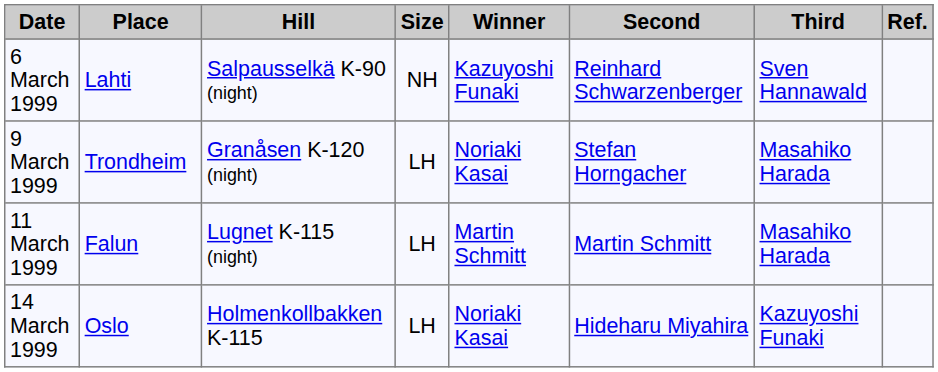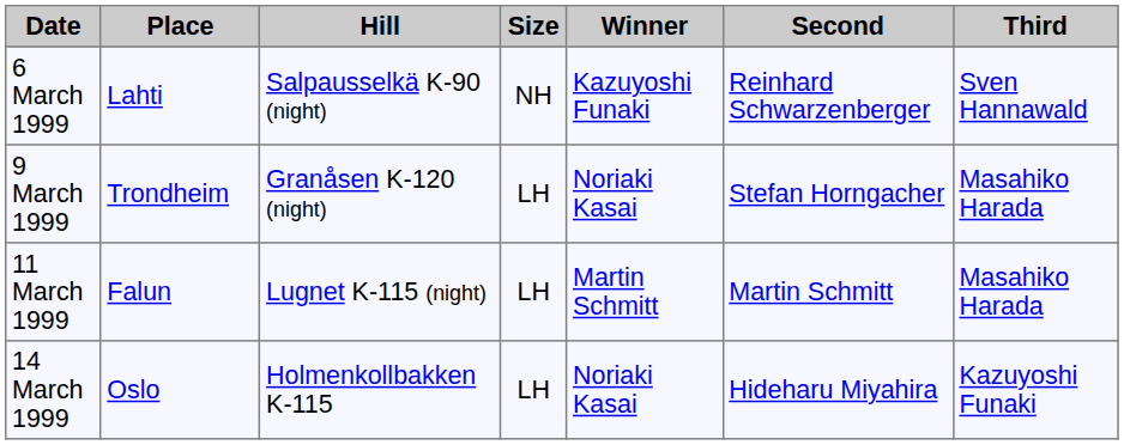 <table cellpadding="3" cellspacing="0" border="1" style="background:#f7f8ff; font-size:90%; border:gray solid 1px; border-collapse:collapse;">
 <tr style="background:#ccc; text-align:center;">
 <th width="100">Date</th>
 <th width="200">Place</th>
 <th width="215">Hill</th>
 <th width="40">Size</th>
 <th width="200">Winner</th>
 <th width="200">Second</th>
 <th width="200">Third</th>
-<th width="10">Ref.</th>
 </tr>
 <tr>
 <td>6 March 1999</td>
 <td> <a href='#'>Lahti</a></td>
 <td><a href='#'>Salpausselkä</a> K-90 <small>(night)</small></td>
 <td align=center>NH</td>
 <td> <a href='#'>Kazuyoshi Funaki</a></td>
 <td> <a href='#'>Reinhard Schwarzenberger</a></td>
 <td> <a href='#'>Sven Hannawald</a></td>
-<td></td>
 </tr>
 <tr>
 <td>9 March 1999</td>
 <td> <a href='#'>Trondheim</a></td>
 <td><a href='#'>Granåsen</a> K-120 <small>(night)</small></td>
 <td align=center>LH</td>
 <td> <a href='#'>Noriaki Kasai</a></td>
 <td> <a href='#'>Stefan Horngacher</a></td>
 <td> <a href='#'>Masahiko Harada</a></td>
-<td></td>
 </tr>
 <tr>
 <td>11 March 1999</td>
 <td> <a href='#'>Falun</a></td>
 <td><a href='#'>Lugnet</a> K-115 <small>(night)</small></td>
 <td align=center>LH</td>
 <td> <a href='#'>Martin Schmitt</a></td>
 <td> <a href='#'>Martin Schmitt</a></td>
 <td> <a href='#'>Masahiko Harada</a></td>
-<td></td>
 </tr>
 <tr>
 <td>14 March 1999</td>
 <td> <a href='#'>Oslo</a></td>
 <td><a href='#'>Holmenkollbakken</a> K-115</td>
 <td align=center>LH</td>
 <td> <a href='#'>Noriaki Kasai</a></td>
 <td> <a href='#'>Hideharu Miyahira</a></td>
 <td> <a href='#'>Kazuyoshi Funaki</a></td>
-<td></td>
 </tr>
 </table>
